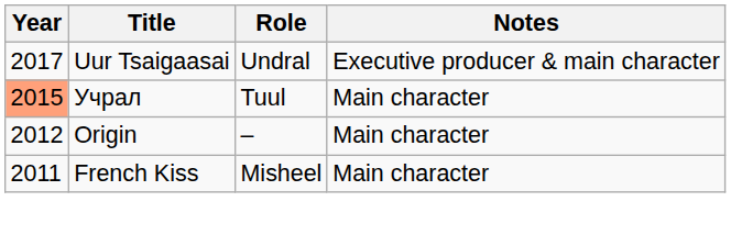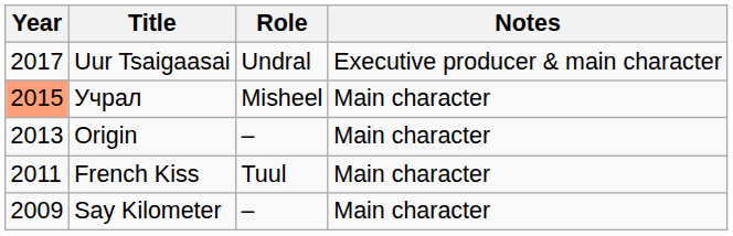 <table class="wikitable sortable plainrowheaders">
 <tr>
 <th scope="col">Year</th>
 <th scope="col">Title</th>
 <th scope="col">Role</th>
 <th scope="col" class="unsortable">Notes</th>
 </tr>
 <tr>
 <td>2017</td>
 <td>Uur Tsaigaasai</td>
 <td>Undral</td>
 <td>Executive producer & main character</td>
 </tr>
 <tr>
 <td style="background: lightsalmon;">2015</td>
 <td>Учрал</td>
-<td>Tuul</td>
+<td>Misheel</td>
 <td>Main character</td>
 </tr>
 <tr>
-<td>2012</td>
+<td>2013</td>
 <td>Origin</td>
 <td>–</td>
 <td>Main character</td>
 </tr>
 <tr>
 <td>2011</td>
 <td>French Kiss</td>
-<td>Misheel</td>
+<td>Tuul</td>
+<td>Main character</td>
+</tr>
+<tr>
+<td>2009</td>
+<td>Say Kilometer</td>
+<td>–</td>
 <td>Main character</td>
 </tr>
 </table>
